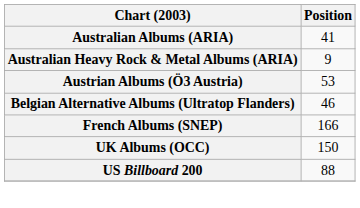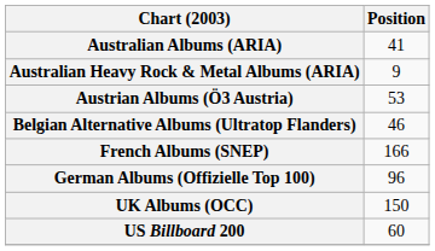 <table class="wikitable sortable plainrowheaders" style="text-align:center">
 <tr>
 <th scope="col">Chart (2003)</th>
 <th scope="col">Position</th>
 </tr>
 <tr>
 <th scope="row">Australian Albums (ARIA)</th>
 <td>41</td>
 </tr>
 <tr>
 <th scope="row">Australian Heavy Rock & Metal Albums (ARIA)</th>
 <td>9</td>
 </tr>
 <tr>
 <th scope="row">Austrian Albums (Ö3 Austria)</th>
 <td>53</td>
 </tr>
 <tr>
 <th scope="row">Belgian Alternative Albums (Ultratop Flanders)</th>
 <td>46</td>
 </tr>
 <tr>
 <th scope="row">French Albums (SNEP)</th>
 <td>166</td>
 </tr>
 <tr>
+<th scope="row">German Albums (Offizielle Top 100)</th>
+<td>96</td>
+</tr>
+<tr>
 <th scope="row">UK Albums (OCC)</th>
 <td>150</td>
 </tr>
 <tr>
 <th scope="row">US <em>Billboard</em> 200</th>
-<td>88</td>
+<td>60</td>
 </tr>
 <tr>
 </tr>
 </table>
